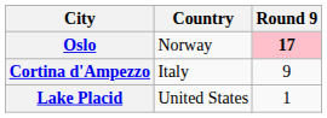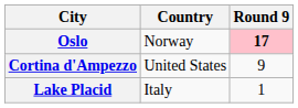 <table class="wikitable plainrowheaders">
 <tr>
 <th scope=col>City</th>
 <th scope=col>Country</th>
 <th scope=col>Round 9</th>
 </tr>
 <tr>
 <th scope=row><a href='#'>Oslo</a></th>
 <td> Norway</td>
 <td style="background: pink; text-align:center;"><strong>17</strong></td>
 </tr>
 <tr>
 <th scope=row><a href='#'>Cortina d'Ampezzo</a></th>
-<td> Italy</td>
+<td> United States</td>
 <td style="text-align:center;">9</td>
 </tr>
 <tr>
 <th scope=row><a href='#'>Lake Placid</a></th>
-<td> United States</td>
+<td> Italy</td>
 <td style="text-align:center;">1</td>
 </tr>
 </table>
